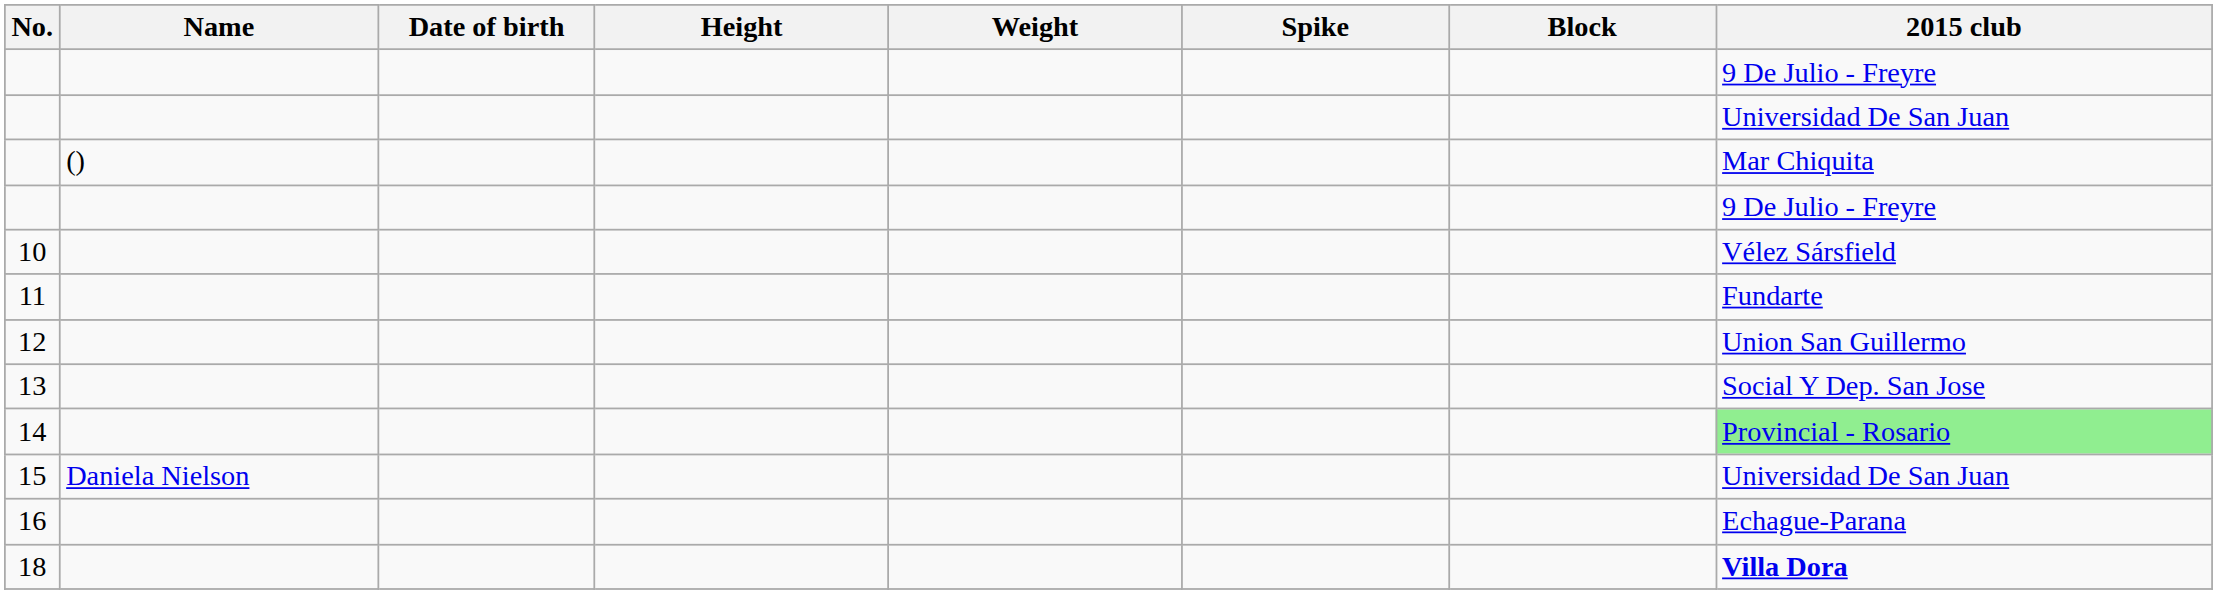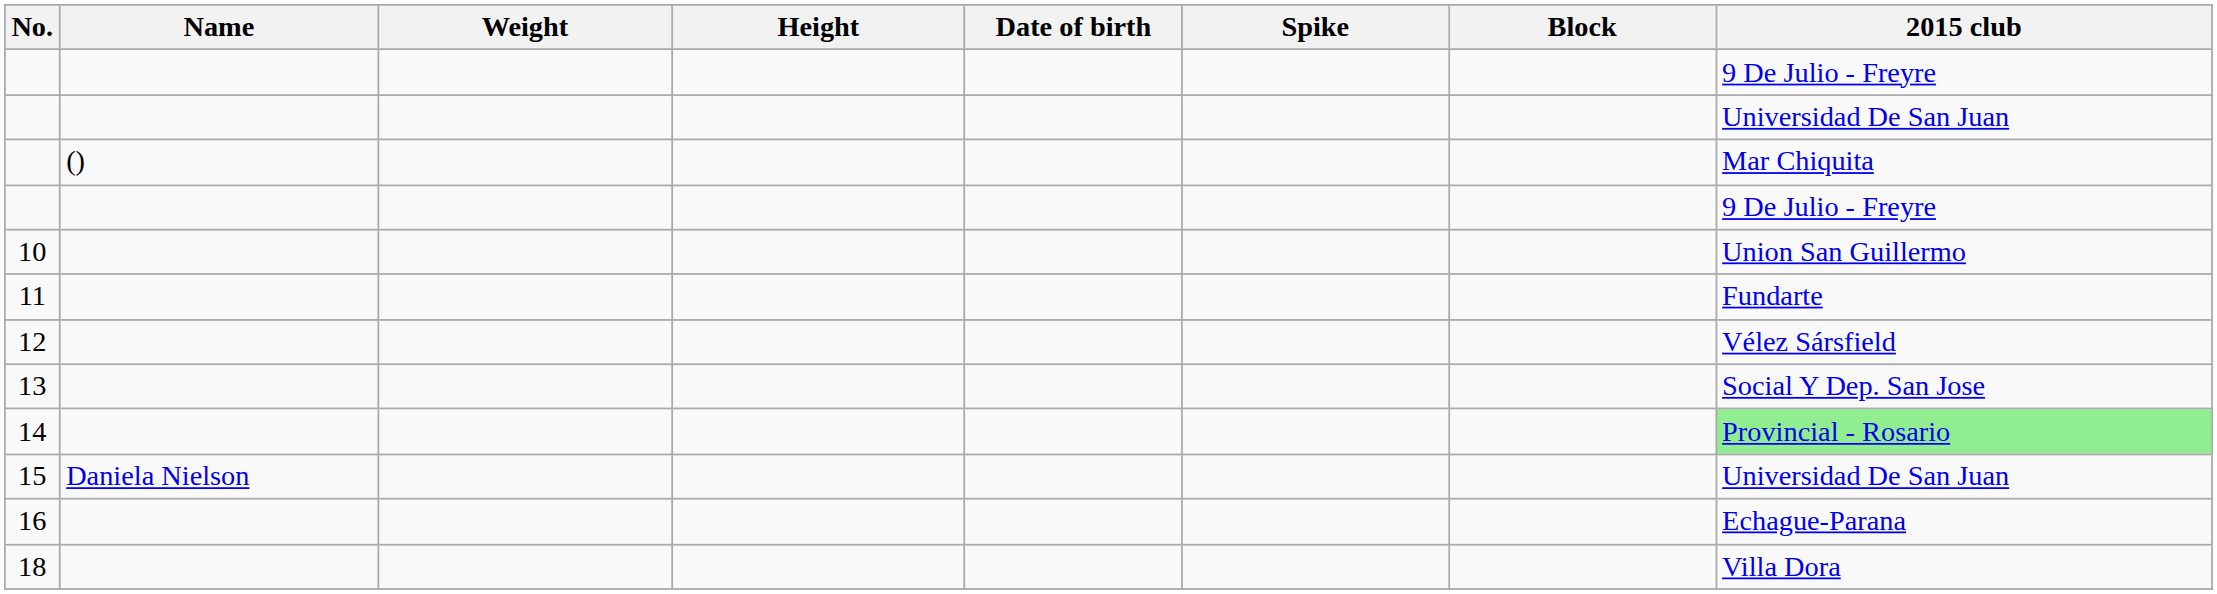 <table class="wikitable sortable" style="text-align:center;">
 <tr>
 <th>No.</th>
 <th style="width:12em">Name</th>
+<th style="width:11em">Weight</th>
+<th style="width:11em">Height</th>
 <th style="width:8em">Date of birth</th>
-<th style="width:11em">Height</th>
-<th style="width:11em">Weight</th>
 <th style="width:10em">Spike</th>
 <th style="width:10em">Block</th>
 <th style="width:19em">2015 club</th>
 </tr>
 <tr>
 <td></td>
 <td align=left></td>
-<td align=right></td>
 <td></td>
 <td></td>
+<td align=right></td>
 <td></td>
 <td></td>
 <td align=left> <a href='#'>9 De Julio - Freyre</a></td>
 </tr>
 <tr>
 <td></td>
 <td align=left></td>
-<td align=right></td>
 <td></td>
 <td></td>
+<td align=right></td>
 <td></td>
 <td></td>
 <td align=left> <a href='#'>Universidad De San Juan</a></td>
 </tr>
 <tr>
 <td></td>
 <td align=left> ()</td>
-<td align=right></td>
 <td></td>
 <td></td>
+<td align=right></td>
 <td></td>
 <td></td>
 <td align=left> <a href='#'>Mar Chiquita</a></td>
 </tr>
 <tr>
 <td></td>
 <td align=left></td>
-<td align=right></td>
 <td></td>
 <td></td>
+<td align=right></td>
 <td></td>
 <td></td>
 <td align=left> <a href='#'>9 De Julio - Freyre</a></td>
 </tr>
 <tr>
 <td>10</td>
 <td align=left></td>
+<td></td>
+<td></td>
 <td align=right></td>
 <td></td>
 <td></td>
-<td></td>
-<td></td>
-<td align=left> <a href='#'>Vélez Sársfield</a></td>
+<td align=left> <a href='#'>Union San Guillermo</a></td>
 </tr>
 <tr>
 <td>11</td>
 <td align=left></td>
-<td align=right></td>
 <td></td>
 <td></td>
+<td align=right></td>
 <td></td>
 <td></td>
 <td align=left> <a href='#'>Fundarte</a></td>
 </tr>
 <tr>
 <td>12</td>
 <td align=left></td>
+<td></td>
+<td></td>
 <td align=right></td>
 <td></td>
 <td></td>
-<td></td>
-<td></td>
-<td align=left> <a href='#'>Union San Guillermo</a></td>
+<td align=left> <a href='#'>Vélez Sársfield</a></td>
 </tr>
 <tr>
 <td>13</td>
 <td align=left></td>
-<td align=right></td>
 <td></td>
 <td></td>
+<td align=right></td>
 <td></td>
 <td></td>
 <td align=left> <a href='#'>Social Y Dep. San Jose</a></td>
 </tr>
 <tr>
 <td>14</td>
 <td align=left></td>
-<td align=right></td>
 <td></td>
 <td></td>
+<td align=right></td>
 <td></td>
 <td></td>
 <td align=left style="background: lightgreen;"> <a href='#'>Provincial - Rosario</a></td>
 </tr>
 <tr>
 <td>15</td>
 <td align=left><a href='#'>Daniela Nielson</a></td>
-<td align=right></td>
 <td></td>
 <td></td>
+<td align=right></td>
 <td></td>
 <td></td>
 <td align=left> <a href='#'>Universidad De San Juan</a></td>
 </tr>
 <tr>
 <td>16</td>
 <td align=left></td>
-<td align=right></td>
 <td></td>
 <td></td>
+<td align=right></td>
 <td></td>
 <td></td>
 <td align=left> <a href='#'>Echague-Parana</a></td>
 </tr>
 <tr>
 <td>18</td>
 <td align=left></td>
+<td></td>
+<td></td>
 <td align=right></td>
 <td></td>
 <td></td>
-<td></td>
-<td></td>
-<td align=left><strong> <a href='#'>Villa Dora</a></strong></td>
+<td align=left> <a href='#'>Villa Dora</a></td>
 </tr>
 </table>
